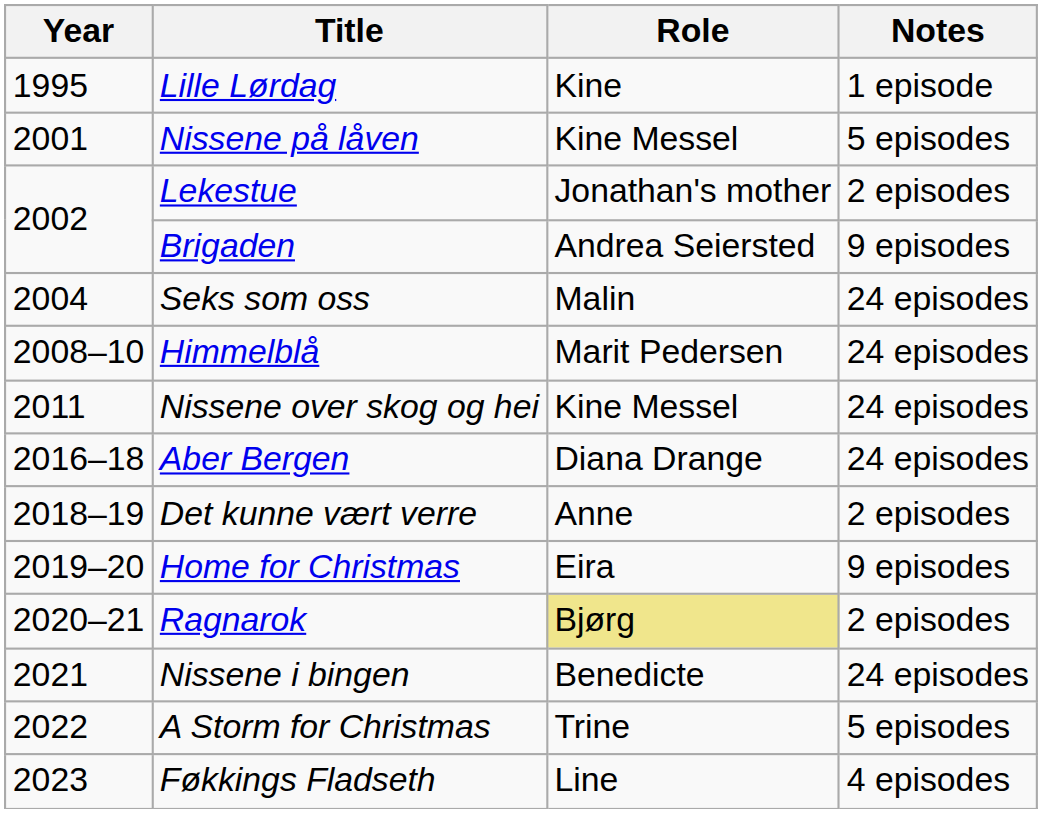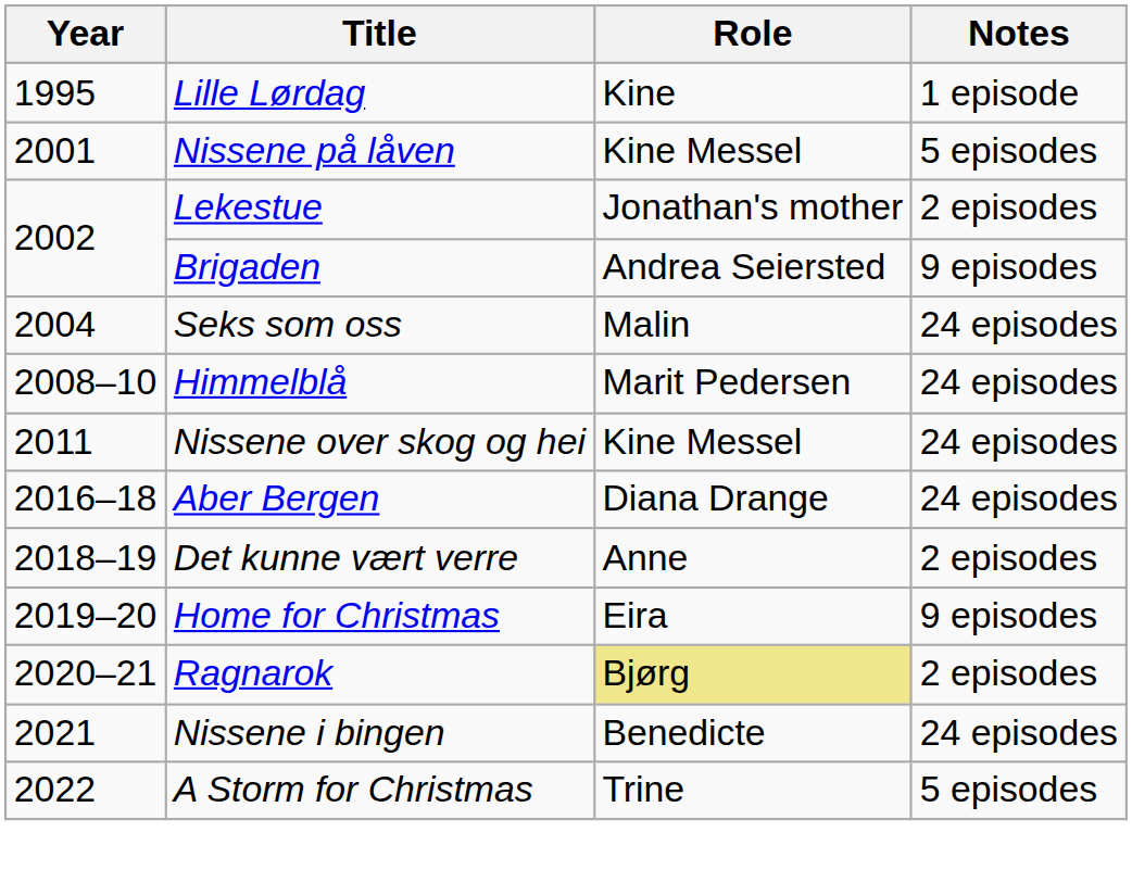 <table class="wikitable sortable">
 <tr>
 <th>Year</th>
 <th>Title</th>
 <th>Role</th>
 <th class="unsortable">Notes</th>
 </tr>
 <tr>
 <td>1995</td>
 <td><em><a href='#'>Lille Lørdag</a></em></td>
 <td>Kine</td>
 <td>1 episode</td>
 </tr>
 <tr>
 <td>2001</td>
 <td><em><a href='#'>Nissene på låven</a></em></td>
 <td>Kine Messel</td>
 <td>5 episodes</td>
 </tr>
 <tr>
 <td rowspan=2>2002</td>
 <td><em><a href='#'>Lekestue</a></em></td>
 <td>Jonathan's mother</td>
 <td>2 episodes</td>
 </tr>
 <tr>
 <td><em><a href='#'>Brigaden</a></em></td>
 <td>Andrea Seiersted</td>
 <td>9 episodes</td>
 </tr>
 <tr>
 <td>2004</td>
 <td><em>Seks som oss</em></td>
 <td>Malin</td>
 <td>24 episodes</td>
 </tr>
 <tr>
 <td>2008–10</td>
 <td><em><a href='#'>Himmelblå</a></em></td>
 <td>Marit Pedersen</td>
 <td>24 episodes</td>
 </tr>
 <tr>
 <td>2011</td>
 <td><em>Nissene over skog og hei</em></td>
 <td>Kine Messel</td>
 <td>24 episodes</td>
 </tr>
 <tr>
 <td>2016–18</td>
 <td><em><a href='#'>Aber Bergen</a></em></td>
 <td>Diana Drange</td>
 <td>24 episodes</td>
 </tr>
 <tr>
 <td>2018–19</td>
 <td><em>Det kunne vært verre</em></td>
 <td>Anne</td>
 <td>2 episodes</td>
 </tr>
 <tr>
 <td>2019–20</td>
 <td><em><a href='#'>Home for Christmas</a></em></td>
 <td>Eira</td>
 <td>9 episodes</td>
 </tr>
 <tr>
 <td>2020–21</td>
 <td><em><a href='#'>Ragnarok</a></em></td>
 <td style="background: khaki;">Bjørg</td>
 <td>2 episodes</td>
 </tr>
 <tr>
 <td>2021</td>
 <td><em>Nissene i bingen</em></td>
 <td>Benedicte</td>
 <td>24 episodes</td>
 </tr>
 <tr>
 <td>2022</td>
 <td><em>A Storm for Christmas</em></td>
 <td>Trine</td>
 <td>5 episodes</td>
 </tr>
-<tr>
-<td>2023</td>
-<td><em>Føkkings Fladseth</em></td>
-<td>Line</td>
-<td>4 episodes</td>
-</tr>
 </table>
